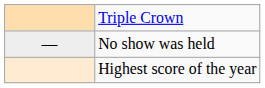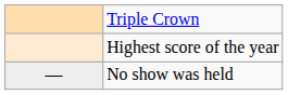 <table class="wikitable" style="font-size:90%;">
 <tr>
 <td width="75px" style="font-weight: bold; background: navajowhite;"></td>
 <td><a href='#'>Triple Crown</a></td>
 </tr>
 <tr>
+<td width="75px" style="background: #ffebd2;"></td>
+<td>Highest score of the year</td>
+</tr>
+<tr>
 <td width="75px" style="background:#eee;" align="center">—</td>
 <td>No show was held</td>
 </tr>
-<tr>
-<td width="75px" style="background: #ffebd2;"></td>
-<td>Highest score of the year</td>
-</tr>
 </table>
